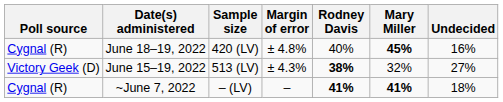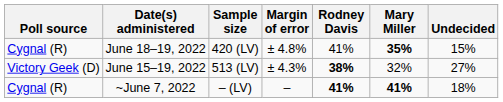 <table class="wikitable" style="font-size:90%;text-align:center;">
 <tr valign=bottom>
 <th>Poll source</th>
 <th>Date(s)<br>administered</th>
 <th>Sample<br>size</th>
 <th>Margin<br>of error</th>
 <th style="width:60px;">Rodney<br>Davis</th>
 <th style="width:60px;">Mary<br>Miller</th>
 <th>Undecided</th>
 </tr>
 <tr>
 <td style="text-align:left;"><a href='#'>Cygnal</a> (R)</td>
 <td>June 18–19, 2022</td>
 <td>420 (LV)</td>
 <td>± 4.8%</td>
-<td>40%</td>
-<td><strong>45%</strong></td>
-<td>16%</td>
+<td>41%</td>
+<td><strong>35%</strong></td>
+<td>15%</td>
 </tr>
 <tr>
 <td style="text-align:left;"><a href='#'>Victory Geek</a> (D)</td>
 <td>June 15–19, 2022</td>
 <td>513 (LV)</td>
 <td>± 4.3%</td>
 <td><strong>38%</strong></td>
 <td>32%</td>
 <td>27%</td>
 </tr>
 <tr>
 <td style="text-align:left;"><a href='#'>Cygnal</a> (R)</td>
 <td>~June 7, 2022</td>
 <td>– (LV)</td>
 <td>–</td>
 <td><strong>41%</strong></td>
 <td><strong>41%</strong></td>
 <td>18%</td>
 </tr>
 </table>
